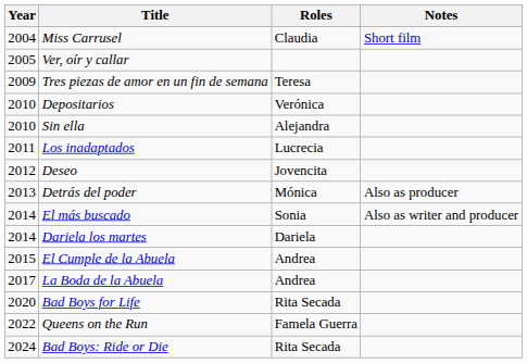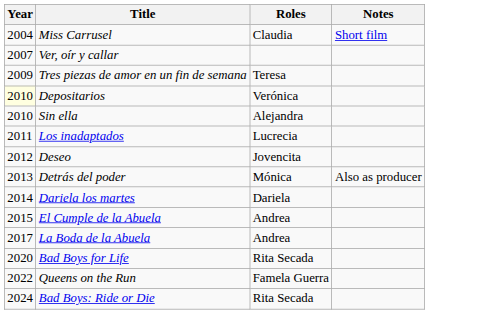 <table class="wikitable sortable">
 <tr>
 <th>Year</th>
 <th>Title</th>
 <th>Roles</th>
 <th class="unsortable">Notes</th>
 </tr>
 <tr>
 <td>2004</td>
 <td><em>Miss Carrusel</em></td>
 <td>Claudia</td>
 <td><a href='#'>Short film</a></td>
 </tr>
 <tr>
-<td>2005</td>
+<td>2007</td>
 <td><em>Ver, oír y callar</em></td>
 <td></td>
 <td></td>
 </tr>
 <tr>
 <td>2009</td>
 <td><em>Tres piezas de amor en un fin de semana</em></td>
 <td>Teresa</td>
 <td></td>
 </tr>
 <tr>
-<td>2010</td>
+<td style="background: lightyellow;">2010</td>
 <td><em>Depositarios</em></td>
 <td>Verónica</td>
 <td></td>
 </tr>
 <tr>
 <td>2010</td>
 <td><em>Sin ella</em></td>
 <td>Alejandra</td>
 <td></td>
 </tr>
 <tr>
 <td>2011</td>
 <td><em><a href='#'>Los inadaptados</a></em></td>
 <td>Lucrecia</td>
 <td></td>
 </tr>
 <tr>
 <td>2012</td>
 <td><em>Deseo</em></td>
 <td>Jovencita</td>
 <td></td>
 </tr>
 <tr>
 <td>2013</td>
 <td><em>Detrás del poder</em></td>
 <td>Mónica</td>
 <td>Also as producer</td>
-</tr>
-<tr>
-<td>2014</td>
-<td><em><a href='#'>El más buscado</a></em></td>
-<td>Sonia</td>
-<td>Also as writer and producer</td>
 </tr>
 <tr>
 <td>2014</td>
 <td><em><a href='#'>Dariela los martes</a></em></td>
 <td>Dariela</td>
 <td></td>
 </tr>
 <tr>
 <td>2015</td>
 <td><em><a href='#'>El Cumple de la Abuela</a></em></td>
 <td>Andrea</td>
 <td></td>
 </tr>
 <tr>
 <td>2017</td>
 <td><em><a href='#'>La Boda de la Abuela</a></em></td>
 <td>Andrea</td>
 <td></td>
 </tr>
 <tr>
 <td>2020</td>
 <td><em><a href='#'>Bad Boys for Life</a></em></td>
 <td>Rita Secada</td>
 <td></td>
 </tr>
 <tr>
 <td>2022</td>
 <td><em>Queens on the Run</em></td>
 <td>Famela Guerra</td>
 <td></td>
 </tr>
 <tr>
 <td>2024</td>
 <td><em><a href='#'>Bad Boys: Ride or Die</a></em></td>
 <td>Rita Secada</td>
 </tr>
 </table>
